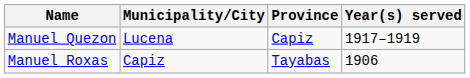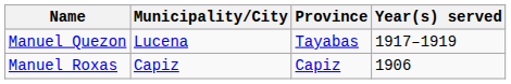 <table class="wikitable sortable">
 <tr>
 <th>Name</th>
 <th>Municipality/City</th>
 <th>Province</th>
 <th>Year(s) served</th>
 </tr>
 <tr>
 <td><a href='#'>Manuel Quezon</a></td>
 <td><a href='#'>Lucena</a></td>
-<td><a href='#'>Capiz</a></td>
+<td><a href='#'>Tayabas</a></td>
 <td>1917–1919</td>
 </tr>
 <tr>
 <td><a href='#'>Manuel Roxas</a></td>
 <td><a href='#'>Capiz</a></td>
-<td><a href='#'>Tayabas</a></td>
+<td><a href='#'>Capiz</a></td>
 <td>1906</td>
 </tr>
 </table>
